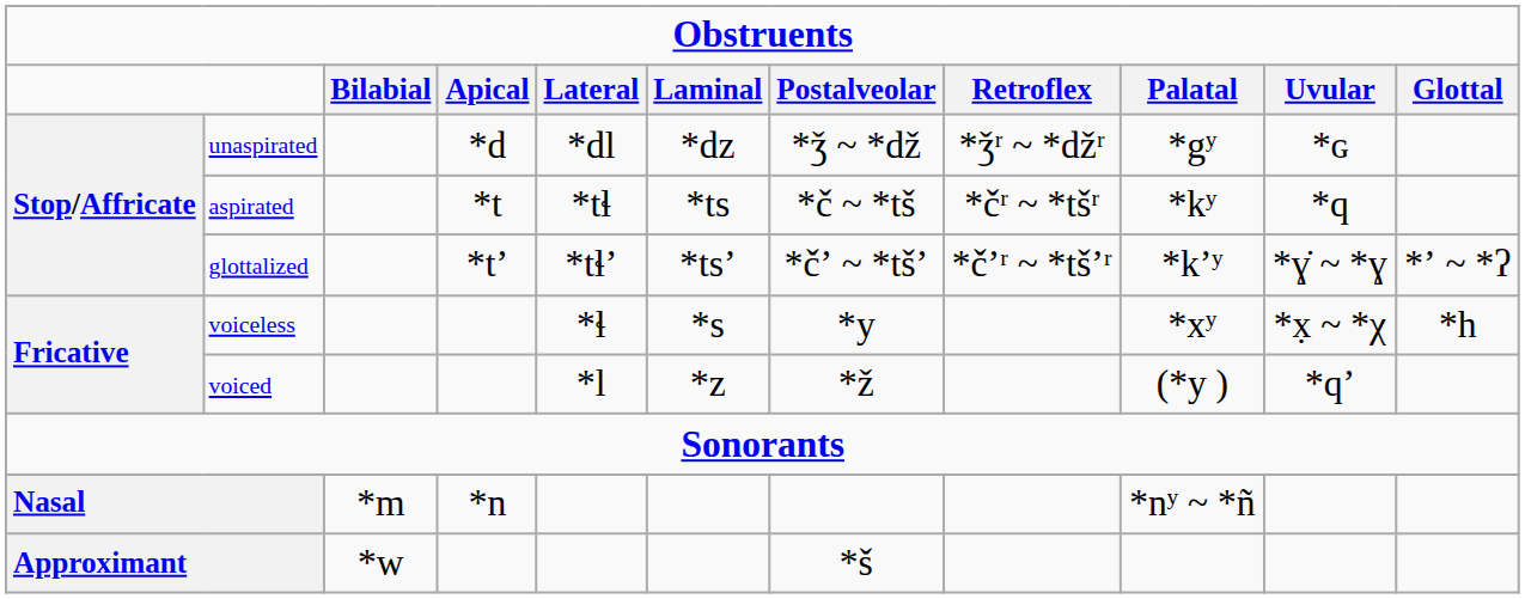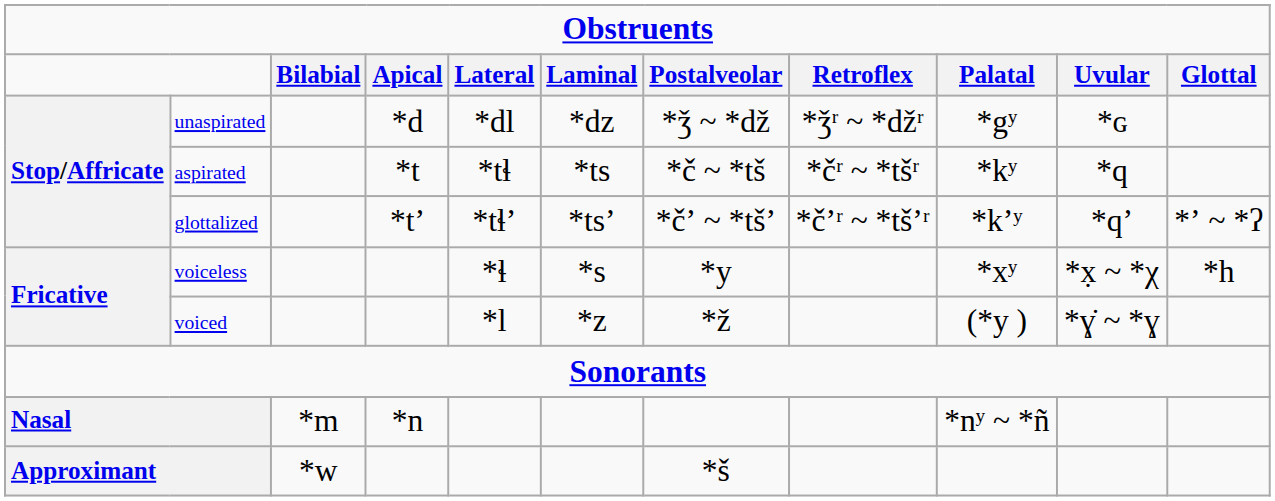 <table class="wikitable" style="text-align: center">
 <tr>
 <td colspan="12"><strong><a href='#'>Obstruents</a></strong></td>
 </tr>
 <tr style="font-size: 80%;">
 <td colspan="2"> </td>
 <th><a href='#'>Bilabial</a></th>
 <th><a href='#'>Apical</a></th>
 <th><a href='#'>Lateral</a></th>
 <th><a href='#'>Laminal</a></th>
 <th><a href='#'>Postalveolar</a></th>
 <th><a href='#'>Retroflex</a></th>
 <th><a href='#'>Palatal</a></th>
 <th><a href='#'>Uvular</a></th>
 <th><a href='#'>Glottal</a></th>
 </tr>
 <tr>
 <th style="font-size: 80%; text-align: left;" rowspan="3"><a href='#'>Stop</a>/<a href='#'>Affricate</a></th>
 <td style="font-size: x-small; text-align: left;"><a href='#'>unaspirated</a></td>
 <td> </td>
 <td>*d </td>
 <td>*dl </td>
 <td>*dz </td>
 <td>*ǯ ~ *dž </td>
 <td>*ǯʳ ~ *džʳ </td>
 <td>*gʸ </td>
 <td>*ɢ </td>
 <td> </td>
 </tr>
 <tr>
 <td style="font-size: x-small; text-align: left;"><a href='#'>aspirated</a></td>
 <td> </td>
 <td>*t </td>
 <td>*tɬ </td>
 <td>*ts </td>
 <td>*č ~ *tš </td>
 <td>*čʳ ~ *tšʳ </td>
 <td>*kʸ </td>
 <td>*q </td>
 <td> </td>
 </tr>
 <tr>
 <td style="font-size: x-small; text-align: left;"><a href='#'>glottalized</a></td>
 <td> </td>
 <td>*tʼ </td>
 <td>*tɬʼ </td>
 <td>*tsʼ </td>
 <td>*čʼ ~ *tšʼ </td>
 <td>*čʼʳ ~ *tšʼʳ </td>
 <td>*kʼʸ </td>
-<td>*ɣ̇ ~ *ɣ </td>
+<td>*qʼ </td>
 <td>*ʼ ~ *ʔ </td>
 </tr>
 <tr>
 <th style="font-size: 80%; text-align: left;" rowspan="2"><a href='#'>Fricative</a></th>
 <td style="font-size: x-small; text-align: left;"><a href='#'>voiceless</a></td>
 <td> </td>
 <td> </td>
 <td>*ɬ </td>
 <td>*s </td>
 <td>*y </td>
 <td> </td>
 <td>*xʸ </td>
 <td>*x̣ ~ *χ </td>
 <td>*h </td>
 </tr>
 <tr>
 <td style="font-size: x-small; text-align: left;"><a href='#'>voiced</a></td>
 <td> </td>
 <td> </td>
 <td>*l </td>
 <td>*z </td>
 <td>*ž </td>
 <td> </td>
 <td>(*y )</td>
-<td>*qʼ </td>
+<td>*ɣ̇ ~ *ɣ </td>
 <td> </td>
 </tr>
 <tr>
 <td colspan="11"><strong><a href='#'>Sonorants</a></strong></td>
 </tr>
 <tr>
 <th style="font-size: 80%; text-align: left;" colspan="2"><a href='#'>Nasal</a></th>
 <td>*m </td>
 <td>*n </td>
 <td> </td>
 <td> </td>
 <td> </td>
 <td> </td>
 <td>*nʸ ~ *ñ </td>
 <td> </td>
 <td> </td>
 </tr>
 <tr>
 <th style="font-size: 80%; text-align: left;" colspan="2"><a href='#'>Approximant</a></th>
 <td>*w </td>
 <td> </td>
 <td> </td>
 <td> </td>
 <td>*š </td>
 <td> </td>
 <td> </td>
 <td> </td>
 <td> </td>
 </tr>
 </table>
